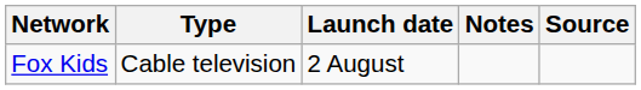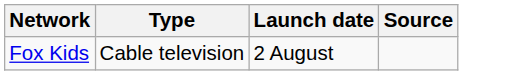 <table class="wikitable sortable">
 <tr>
 <th>Network</th>
 <th>Type</th>
 <th>Launch date</th>
-<th>Notes</th>
 <th>Source</th>
 </tr>
 <tr>
 <td><a href='#'>Fox Kids</a></td>
 <td>Cable television</td>
 <td>2 August</td>
 <td></td>
-<td></td>
 </tr>
 </table>
